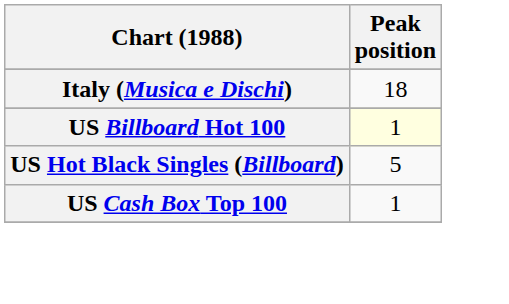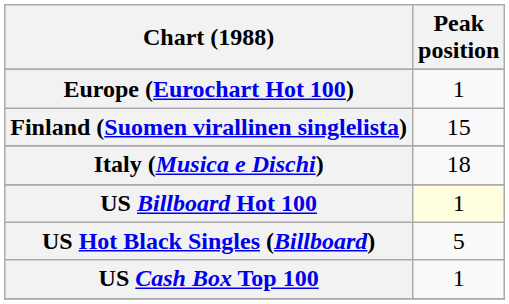 <table class="wikitable sortable plainrowheaders" style="text-align:center">
 <tr>
 <th scope="col">Chart (1988)</th>
 <th scope="col">Peak<br>position</th>
 </tr>
 <tr>
 </tr>
 <tr>
 </tr>
 <tr>
 </tr>
 <tr>
 </tr>
 <tr>
+</tr>
+<tr>
+<th scope="row">Europe (<a href='#'>Eurochart Hot 100</a>)</th>
+<td>1</td>
+</tr>
+<tr>
+<th scope="row">Finland (<a href='#'>Suomen virallinen singlelista</a>)</th>
+<td>15</td>
 </tr>
 <tr>
 </tr>
 <tr>
 </tr>
 <tr>
 <th scope="row">Italy (<em><a href='#'>Musica e Dischi</a></em>)</th>
 <td>18</td>
 </tr>
 <tr>
 </tr>
 <tr>
 </tr>
 <tr>
 </tr>
 <tr>
 </tr>
 <tr>
 </tr>
 <tr>
 <th scope="row">US <a href='#'><em>Billboard</em> Hot 100</a></th>
 <td style="background: lightyellow;">1</td>
 </tr>
 <tr>
 <th scope="row">US <a href='#'>Hot Black Singles</a> (<em><a href='#'>Billboard</a></em>)</th>
 <td>5</td>
 </tr>
 <tr>
 <th scope="row">US <a href='#'><em>Cash Box</em> Top 100</a></th>
 <td>1</td>
 </tr>
 <tr>
 </tr>
 <tr>
 </tr>
 </table>
